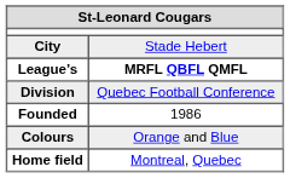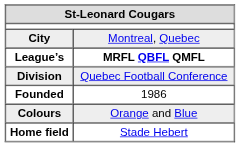 <table border=1 align=right cellpadding=3 cellspacing=0 width=320 style = "margin-left: 0.5em">
 <tr align="center" bgcolor="#dddddd">
 <td colspan=2><strong>St-Leonard Cougars</strong></td>
 </tr>
 <tr align="center">
 <td colspan=2></td>
 </tr>
 <tr align="center" bgcolor="#eeeeee">
 <td><strong>City</strong></td>
-<td><a href='#'>Stade Hebert</a></td>
+<td><a href='#'>Montreal</a>, <a href='#'>Quebec</a></td>
 </tr>
 <tr align="center">
 <td><strong>League’s </strong></td>
 <td><strong>MRFL <a href='#'>QBFL</a> QMFL</strong></td>
 </tr>
 <tr align="center"  bgcolor="#eeeeee">
 <td><strong>Division</strong></td>
 <td><a href='#'>Quebec Football Conference</a></td>
 </tr>
 <tr align="center">
 <td><strong>Founded</strong></td>
 <td>1986</td>
 </tr>
 <tr align="center" bgcolor="#eeeeee">
 <td><strong>Colours</strong></td>
 <td><a href='#'>Orange</a> and <a href='#'>Blue</a></td>
 </tr>
 <tr align="center">
 <td><strong>Home field</strong></td>
-<td><a href='#'>Montreal</a>, <a href='#'>Quebec</a></td>
+<td><a href='#'>Stade Hebert</a></td>
 </tr>
 </table>
